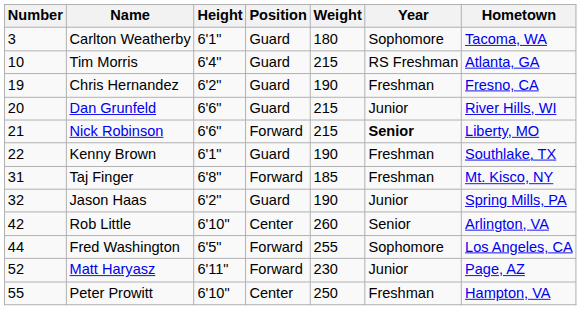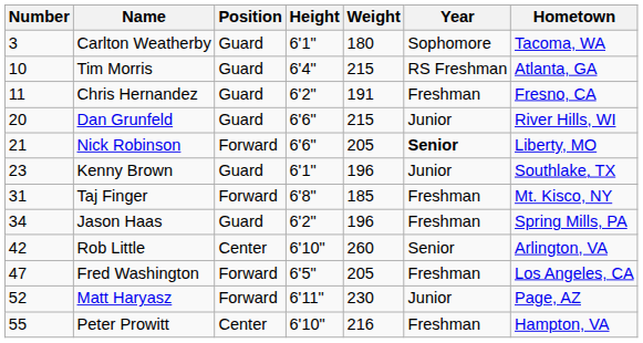 <table class="wikitable">
 <tr>
 <th>Number</th>
 <th>Name</th>
+<th>Position</th>
 <th>Height</th>
-<th>Position</th>
 <th>Weight</th>
 <th>Year</th>
 <th>Hometown</th>
 </tr>
 <tr>
 <td>3</td>
 <td>Carlton Weatherby</td>
+<td>Guard</td>
 <td>6'1"</td>
-<td>Guard</td>
 <td>180</td>
 <td>Sophomore</td>
 <td><a href='#'>Tacoma, WA</a></td>
 </tr>
 <tr>
 <td>10</td>
 <td>Tim Morris</td>
+<td>Guard</td>
 <td>6'4"</td>
-<td>Guard</td>
 <td>215</td>
 <td>RS Freshman</td>
 <td><a href='#'>Atlanta, GA</a></td>
 </tr>
 <tr>
-<td>19</td>
+<td>11</td>
 <td>Chris Hernandez</td>
+<td>Guard</td>
 <td>6'2"</td>
-<td>Guard</td>
-<td>190</td>
+<td>191</td>
 <td>Freshman</td>
 <td><a href='#'>Fresno, CA</a></td>
 </tr>
 <tr>
 <td>20</td>
 <td><a href='#'>Dan Grunfeld</a></td>
+<td>Guard</td>
 <td>6'6"</td>
-<td>Guard</td>
 <td>215</td>
 <td>Junior</td>
 <td><a href='#'>River Hills, WI</a></td>
 </tr>
 <tr>
 <td>21</td>
 <td><a href='#'>Nick Robinson</a></td>
+<td>Forward</td>
 <td>6'6"</td>
-<td>Forward</td>
-<td>215</td>
+<td>205</td>
 <td><strong>Senior</strong></td>
 <td><a href='#'>Liberty, MO</a></td>
 </tr>
 <tr>
-<td>22</td>
+<td>23</td>
 <td>Kenny Brown</td>
+<td>Guard</td>
 <td>6'1"</td>
-<td>Guard</td>
-<td>190</td>
-<td>Freshman</td>
+<td>196</td>
+<td>Junior</td>
 <td><a href='#'>Southlake, TX</a></td>
 </tr>
 <tr>
 <td>31</td>
 <td>Taj Finger</td>
+<td>Forward</td>
 <td>6'8"</td>
-<td>Forward</td>
 <td>185</td>
 <td>Freshman</td>
 <td><a href='#'>Mt. Kisco, NY</a></td>
 </tr>
 <tr>
-<td>32</td>
+<td>34</td>
 <td>Jason Haas</td>
+<td>Guard</td>
 <td>6'2"</td>
-<td>Guard</td>
-<td>190</td>
-<td>Junior</td>
+<td>196</td>
+<td>Freshman</td>
 <td><a href='#'>Spring Mills, PA</a></td>
 </tr>
 <tr>
 <td>42</td>
 <td>Rob Little</td>
+<td>Center</td>
 <td>6'10"</td>
-<td>Center</td>
 <td>260</td>
 <td>Senior</td>
 <td><a href='#'>Arlington, VA</a></td>
 </tr>
 <tr>
-<td>44</td>
+<td>47</td>
 <td>Fred Washington</td>
+<td>Forward</td>
 <td>6'5"</td>
-<td>Forward</td>
-<td>255</td>
-<td>Sophomore</td>
+<td>205</td>
+<td>Freshman</td>
 <td><a href='#'>Los Angeles, CA</a></td>
 </tr>
 <tr>
 <td>52</td>
 <td><a href='#'>Matt Haryasz</a></td>
+<td>Forward</td>
 <td>6'11"</td>
-<td>Forward</td>
 <td>230</td>
 <td>Junior</td>
 <td><a href='#'>Page, AZ</a></td>
 </tr>
 <tr>
 <td>55</td>
 <td>Peter Prowitt</td>
+<td>Center</td>
 <td>6'10"</td>
-<td>Center</td>
-<td>250</td>
+<td>216</td>
 <td>Freshman</td>
 <td><a href='#'>Hampton, VA</a></td>
 </tr>
 </table>
